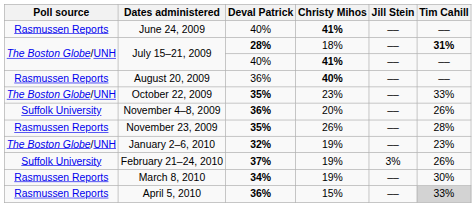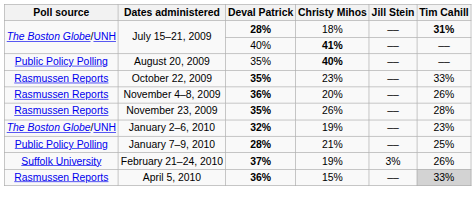 <table class="wikitable" style="text-align:center;">
 <tr>
 <th>Poll source</th>
 <th>Dates administered</th>
 <th>Deval Patrick</th>
 <th>Christy Mihos</th>
 <th>Jill Stein</th>
 <th>Tim Cahill</th>
-</tr>
-<tr>
-<td><a href='#'>Rasmussen Reports</a></td>
-<td>June 24, 2009</td>
-<td>40%</td>
-<td><strong>41%</strong></td>
-<td>––</td>
-<td>––</td>
 </tr>
 <tr>
 <td rowspan="2"><em><a href='#'>The Boston Globe</a></em>/<a href='#'>UNH</a></td>
 <td rowspan="2">July 15–21, 2009</td>
 <td><strong>28%</strong></td>
 <td>18%</td>
 <td>––</td>
 <td><strong>31%</strong></td>
 </tr>
 <tr>
 <td>40%</td>
 <td><strong>41%</strong></td>
 <td>––</td>
 <td>––</td>
 </tr>
 <tr>
-<td><a href='#'>Rasmussen Reports</a></td>
+<td><a href='#'>Public Policy Polling</a></td>
 <td>August 20, 2009</td>
-<td>36%</td>
+<td>35%</td>
 <td><strong>40%</strong></td>
 <td>––</td>
 <td>––</td>
 </tr>
 <tr>
-<td><em><a href='#'>The Boston Globe</a></em>/<a href='#'>UNH</a></td>
+<td><a href='#'>Rasmussen Reports</a></td>
 <td>October 22, 2009</td>
 <td><strong>35%</strong></td>
 <td>23%</td>
 <td>––</td>
 <td>33%</td>
 </tr>
 <tr>
-<td><a href='#'>Suffolk University</a></td>
+<td><a href='#'>Rasmussen Reports</a></td>
 <td>November 4–8, 2009</td>
 <td><strong>36%</strong></td>
 <td>20%</td>
 <td>––</td>
 <td>26%</td>
 </tr>
 <tr>
 <td><a href='#'>Rasmussen Reports</a></td>
 <td>November 23, 2009</td>
 <td><strong>35%</strong></td>
 <td>26%</td>
 <td>––</td>
 <td>28%</td>
 </tr>
 <tr>
 <td><em><a href='#'>The Boston Globe</a></em>/<a href='#'>UNH</a></td>
 <td>January 2–6, 2010</td>
 <td><strong>32%</strong></td>
 <td>19%</td>
 <td>––</td>
 <td>23%</td>
 </tr>
 <tr>
+<td><a href='#'>Public Policy Polling</a></td>
+<td>January 7–9, 2010</td>
+<td><strong>28%</strong></td>
+<td>21%</td>
+<td>––</td>
+<td>25%</td>
+</tr>
+<tr>
 <td><a href='#'>Suffolk University</a></td>
 <td>February 21–24, 2010</td>
 <td><strong>37%</strong></td>
 <td>19%</td>
 <td>3%</td>
 <td>26%</td>
-</tr>
-<tr>
-<td><a href='#'>Rasmussen Reports</a></td>
-<td>March 8, 2010</td>
-<td><strong>34%</strong></td>
-<td>19%</td>
-<td>––</td>
-<td>30%</td>
 </tr>
 <tr>
 <td><a href='#'>Rasmussen Reports</a></td>
 <td>April 5, 2010</td>
 <td><strong>36%</strong></td>
 <td>15%</td>
 <td>––</td>
 <td style="background: lightgrey;">33%</td>
 </tr>
 </table>
